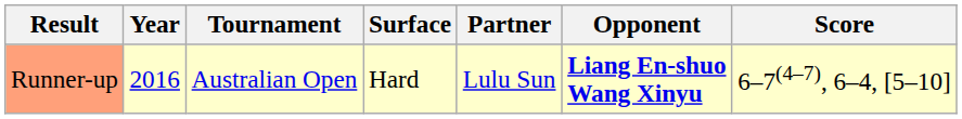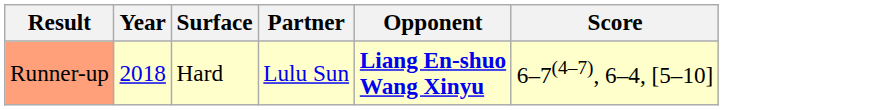 <table class="sortable wikitable">
 <tr>
 <th>Result</th>
 <th>Year</th>
-<th>Tournament</th>
 <th>Surface</th>
 <th>Partner</th>
 <th>Opponent</th>
 <th>Score</th>
 </tr>
 <tr bgcolor=ffffcc>
 <td style="background:#ffa07a;">Runner-up</td>
-<td><a href='#'>2016</a></td>
-<td><a href='#'>Australian Open</a></td>
+<td><a href='#'>2018</a></td>
 <td>Hard</td>
 <td> <a href='#'>Lulu Sun</a></td>
 <td><strong> <a href='#'>Liang En-shuo</a><br> <a href='#'>Wang Xinyu</a></strong></td>
 <td>6–7<sup>(4–7)</sup>, 6–4, [5–10]</td>
 </tr>
 </table>
